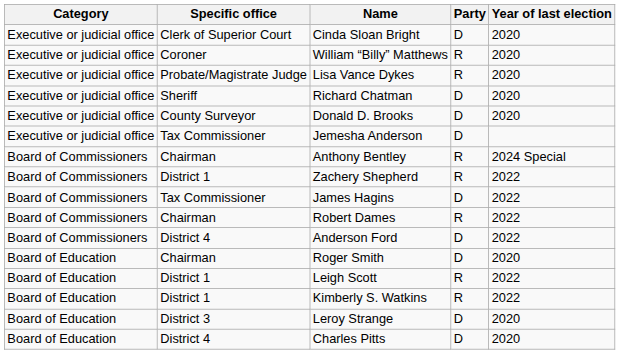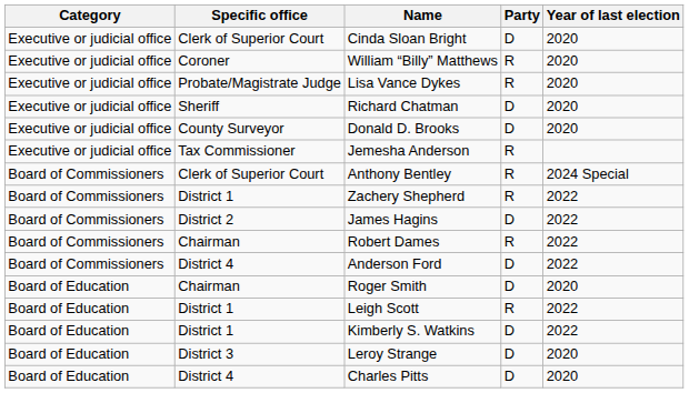 <table class="wikitable">
 <tr>
 <th>Category</th>
 <th>Specific office</th>
 <th>Name</th>
 <th>Party</th>
 <th>Year of last election</th>
 </tr>
 <tr>
 <td>Executive or judicial office</td>
 <td>Clerk of Superior Court</td>
 <td>Cinda Sloan Bright</td>
 <td>D</td>
 <td>2020</td>
 </tr>
 <tr>
 <td>Executive or judicial office</td>
 <td>Coroner</td>
 <td>William “Billy” Matthews</td>
 <td>R</td>
 <td>2020</td>
 </tr>
 <tr>
 <td>Executive or judicial office</td>
 <td>Probate/Magistrate Judge</td>
 <td>Lisa Vance Dykes</td>
 <td>R</td>
 <td>2020</td>
 </tr>
 <tr>
 <td>Executive or judicial office</td>
 <td>Sheriff</td>
 <td>Richard Chatman</td>
 <td>D</td>
 <td>2020</td>
 </tr>
 <tr>
 <td>Executive or judicial office</td>
 <td>County Surveyor</td>
 <td>Donald D. Brooks</td>
 <td>D</td>
 <td>2020</td>
 </tr>
 <tr>
 <td>Executive or judicial office</td>
 <td>Tax Commissioner</td>
 <td>Jemesha Anderson</td>
-<td>D</td>
+<td>R</td>
 <td></td>
 </tr>
 <tr>
 <td>Board of Commissioners</td>
-<td>Chairman</td>
+<td>Clerk of Superior Court</td>
 <td>Anthony Bentley</td>
 <td>R</td>
 <td>2024 Special</td>
 </tr>
 <tr>
 <td>Board of Commissioners</td>
 <td>District 1</td>
 <td>Zachery Shepherd</td>
 <td>R</td>
 <td>2022</td>
 </tr>
 <tr>
 <td>Board of Commissioners</td>
-<td>Tax Commissioner</td>
+<td>District 2</td>
 <td>James Hagins</td>
 <td>D</td>
 <td>2022</td>
 </tr>
 <tr>
 <td>Board of Commissioners</td>
 <td>Chairman</td>
 <td>Robert Dames</td>
 <td>R</td>
 <td>2022</td>
 </tr>
 <tr>
 <td>Board of Commissioners</td>
 <td>District 4</td>
 <td>Anderson Ford</td>
 <td>D</td>
 <td>2022</td>
 </tr>
 <tr>
 <td>Board of Education</td>
 <td>Chairman</td>
 <td>Roger Smith</td>
 <td>D</td>
 <td>2020</td>
 </tr>
 <tr>
 <td>Board of Education</td>
 <td>District 1</td>
 <td>Leigh Scott</td>
 <td>R</td>
 <td>2022</td>
 </tr>
 <tr>
 <td>Board of Education</td>
 <td>District 1</td>
 <td>Kimberly S. Watkins</td>
-<td>R</td>
+<td>D</td>
 <td>2022</td>
 </tr>
 <tr>
 <td>Board of Education</td>
 <td>District 3</td>
 <td>Leroy Strange</td>
 <td>D</td>
 <td>2020</td>
 </tr>
 <tr>
 <td>Board of Education</td>
 <td>District 4</td>
 <td>Charles Pitts</td>
 <td>D</td>
 <td>2020</td>
 </tr>
 </table>
